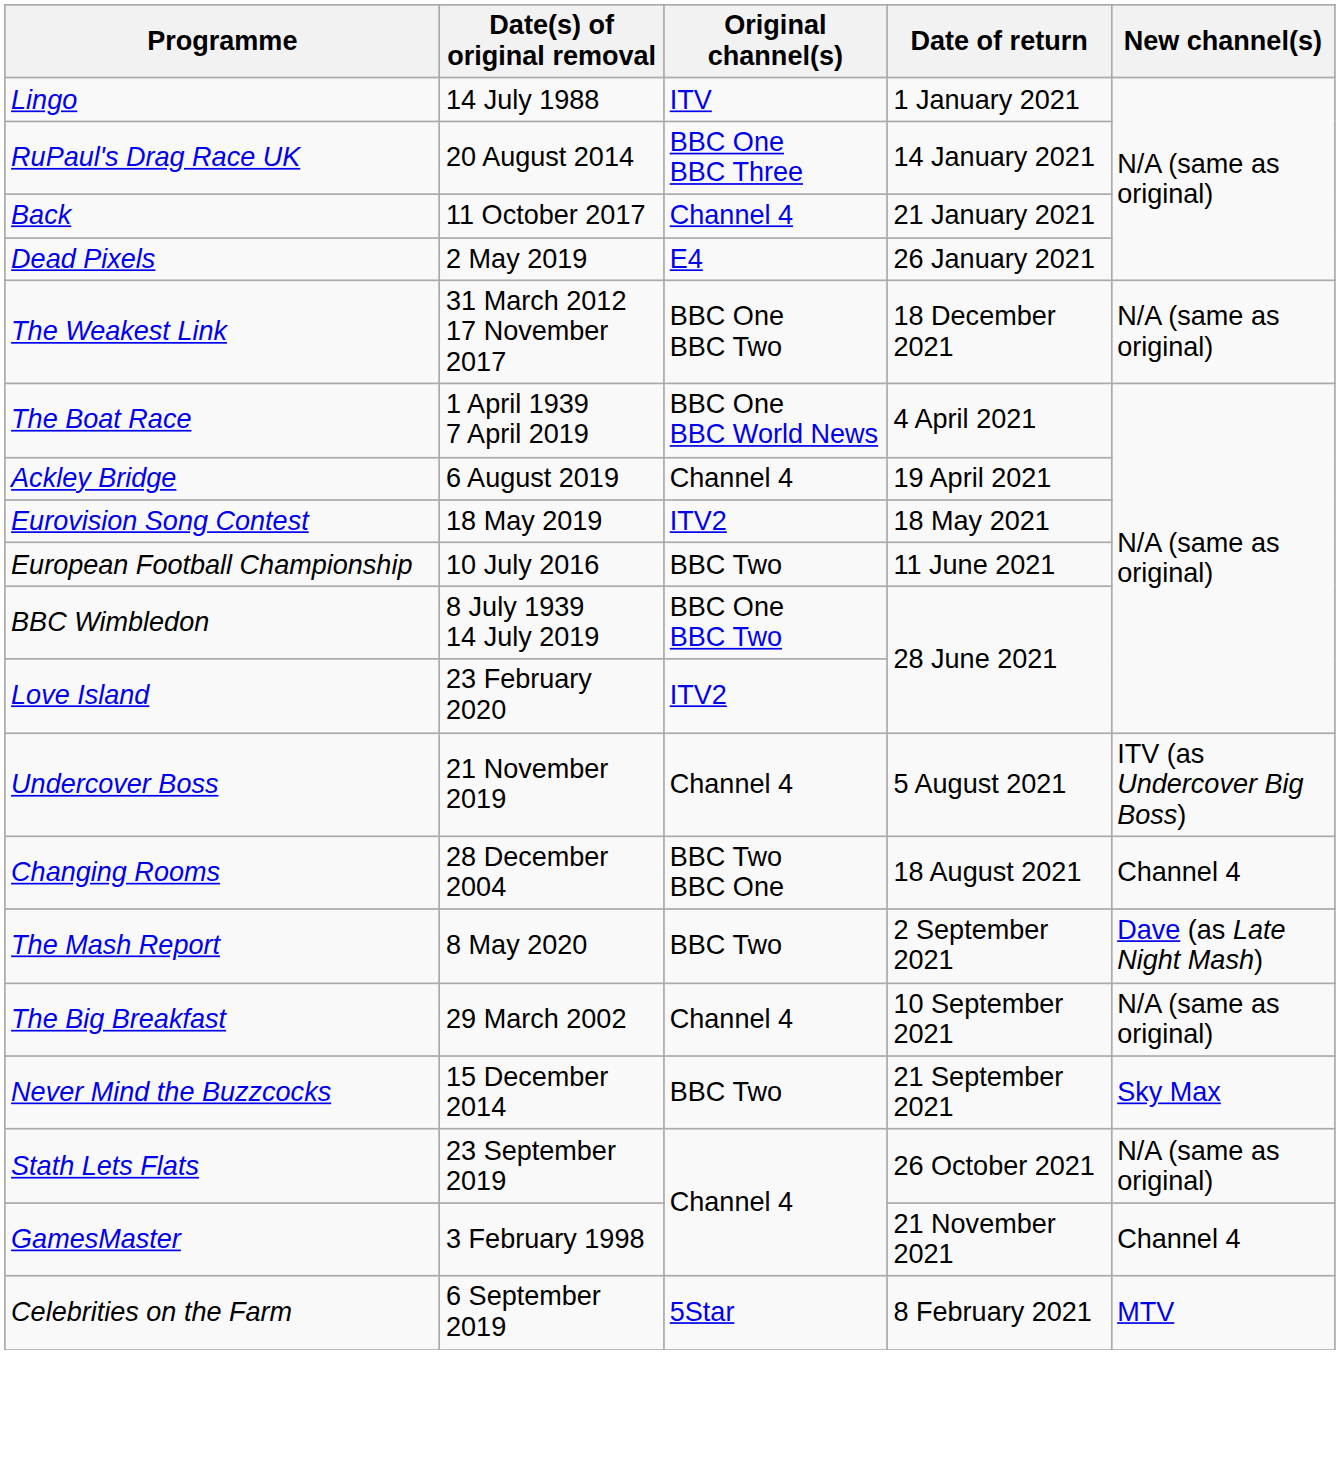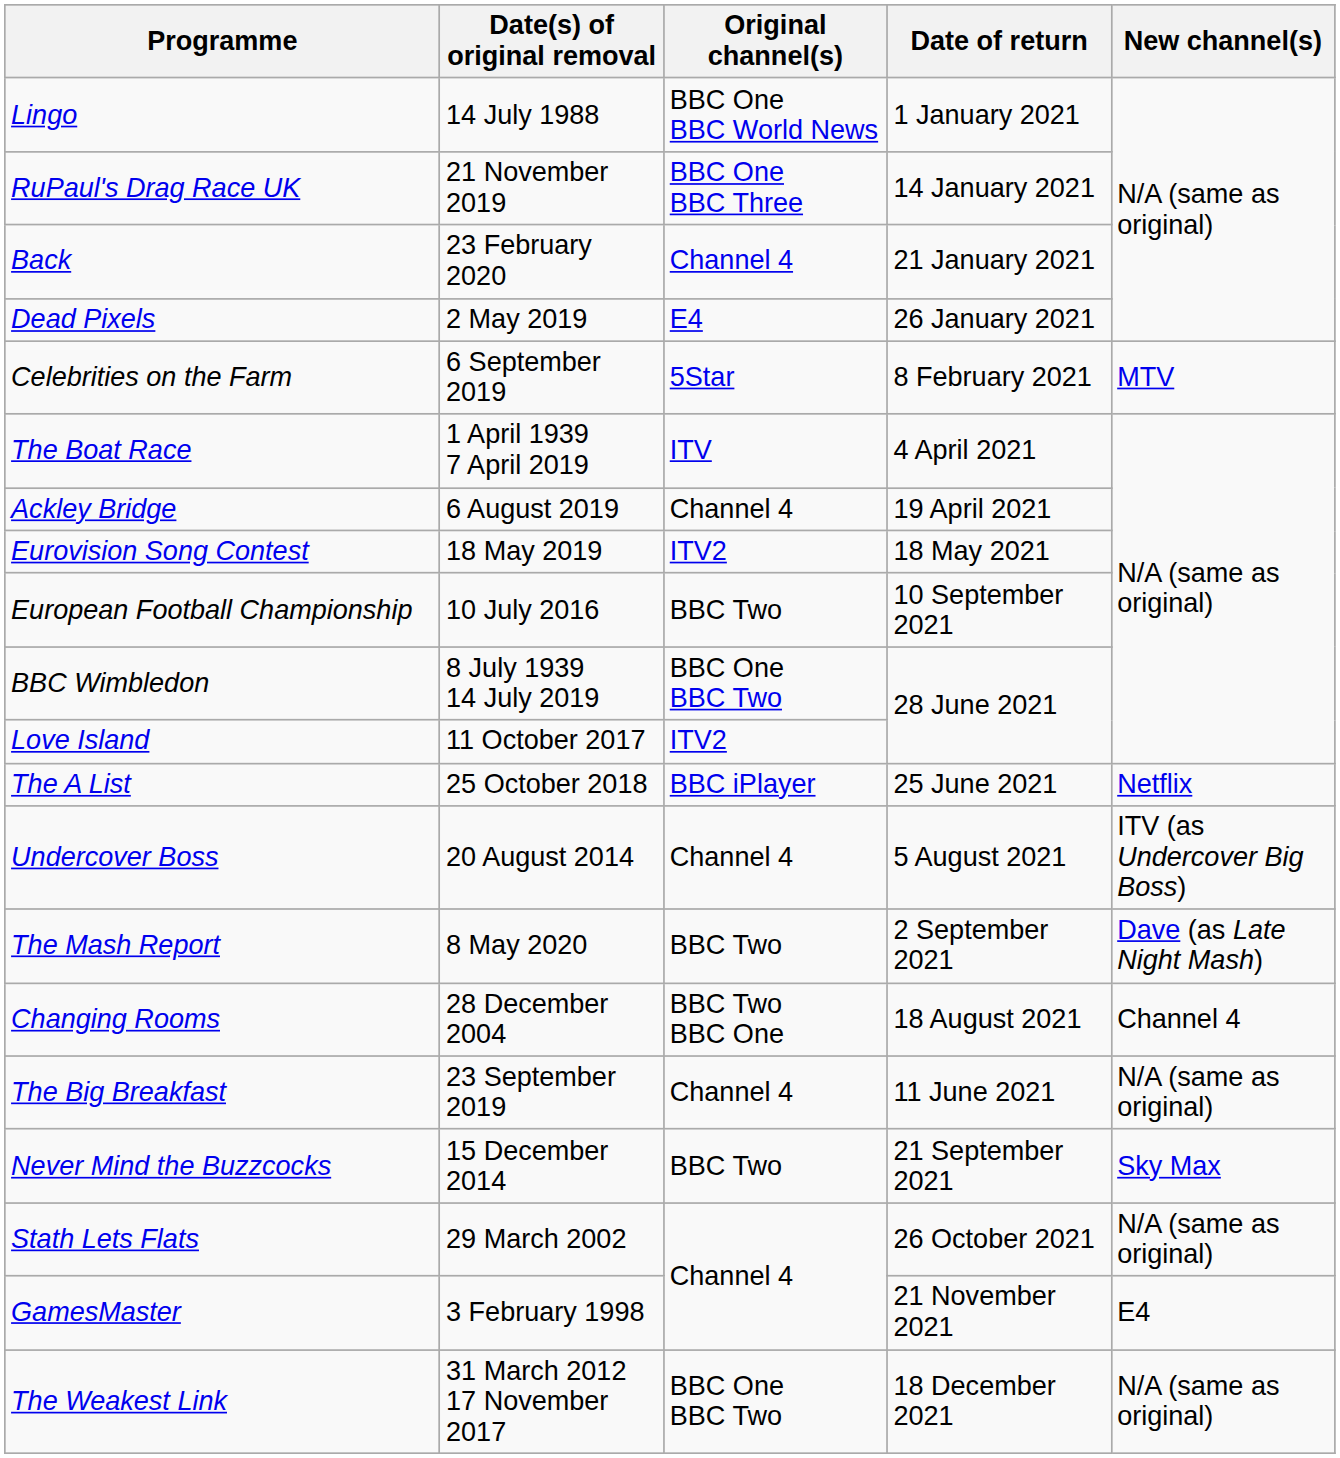 <table class="wikitable">
 <tr>
 <th width=250>Programme</th>
 <th width=125>Date(s) of original removal</th>
 <th width=125>Original channel(s)</th>
 <th width=125>Date of return</th>
 <th width=125>New channel(s)</th>
 </tr>
 <tr>
 <td><em><a href='#'>Lingo</a></em></td>
 <td>14 July 1988</td>
-<td><a href='#'>ITV</a></td>
+<td>BBC One<br><a href='#'>BBC World News</a></td>
 <td>1 January 2021</td>
 <td rowspan="4">N/A (same as original)</td>
 </tr>
 <tr>
 <td><em><a href='#'>RuPaul's Drag Race UK</a></em></td>
-<td>20 August 2014</td>
+<td>21 November 2019</td>
 <td><a href='#'>BBC One</a><br><a href='#'>BBC Three</a></td>
 <td>14 January 2021</td>
 </tr>
 <tr>
 <td><em><a href='#'>Back</a></em></td>
-<td>11 October 2017</td>
+<td>23 February 2020</td>
 <td><a href='#'>Channel 4</a></td>
 <td>21 January 2021</td>
 </tr>
 <tr>
 <td><em><a href='#'>Dead Pixels</a></em></td>
 <td>2 May 2019</td>
 <td><a href='#'>E4</a></td>
 <td>26 January 2021</td>
 </tr>
 <tr>
-<td><em><a href='#'>The Weakest Link</a></em></td>
-<td>31 March 2012<br>17 November 2017</td>
-<td>BBC One<br>BBC Two</td>
-<td>18 December 2021</td>
-<td>N/A (same as original)</td>
+<td><em>Celebrities on the Farm</em></td>
+<td>6 September 2019</td>
+<td><a href='#'>5Star</a></td>
+<td>8 February 2021</td>
+<td><a href='#'>MTV</a></td>
 </tr>
 <tr>
 <td><em><a href='#'>The Boat Race</a></em></td>
 <td>1 April 1939<br>7 April 2019</td>
-<td>BBC One<br><a href='#'>BBC World News</a></td>
+<td><a href='#'>ITV</a></td>
 <td>4 April 2021</td>
 <td rowspan="6">N/A (same as original)</td>
 </tr>
 <tr>
 <td><em><a href='#'>Ackley Bridge</a></em></td>
 <td>6 August 2019</td>
 <td>Channel 4</td>
 <td>19 April 2021</td>
 </tr>
 <tr>
 <td><em><a href='#'>Eurovision Song Contest</a></em></td>
 <td>18 May 2019</td>
 <td><a href='#'>ITV2</a></td>
 <td>18 May 2021</td>
 </tr>
 <tr>
 <td><em>European Football Championship</em></td>
 <td>10 July 2016</td>
 <td>BBC Two</td>
-<td>11 June 2021</td>
+<td>10 September 2021</td>
 </tr>
 <tr>
 <td><em>BBC Wimbledon</em></td>
 <td>8 July 1939<br>14 July 2019</td>
 <td>BBC One<br><a href='#'>BBC Two</a></td>
 <td rowspan="2">28 June 2021</td>
 </tr>
 <tr>
 <td><em><a href='#'>Love Island</a></em></td>
-<td>23 February 2020</td>
+<td>11 October 2017</td>
 <td><a href='#'>ITV2</a></td>
 </tr>
 <tr>
+<td><em><a href='#'>The A List</a></em></td>
+<td>25 October 2018</td>
+<td><a href='#'>BBC iPlayer</a></td>
+<td>25 June 2021</td>
+<td><a href='#'>Netflix</a></td>
+</tr>
+<tr>
 <td><em><a href='#'>Undercover Boss</a></em></td>
-<td>21 November 2019</td>
+<td>20 August 2014</td>
 <td>Channel 4</td>
 <td>5 August 2021</td>
 <td>ITV (as <em>Undercover Big Boss</em>)</td>
+</tr>
+<tr>
+<td><em><a href='#'>The Mash Report</a></em></td>
+<td>8 May 2020</td>
+<td>BBC Two</td>
+<td>2 September 2021</td>
+<td><a href='#'>Dave</a> (as <em>Late Night Mash</em>)</td>
 </tr>
 <tr>
 <td><em><a href='#'>Changing Rooms</a></em></td>
 <td>28 December 2004</td>
 <td>BBC Two<br>BBC One</td>
 <td>18 August 2021</td>
 <td>Channel 4</td>
 </tr>
 <tr>
-<td><em><a href='#'>The Mash Report</a></em></td>
-<td>8 May 2020</td>
-<td>BBC Two</td>
-<td>2 September 2021</td>
-<td><a href='#'>Dave</a> (as <em>Late Night Mash</em>)</td>
-</tr>
-<tr>
 <td><em><a href='#'>The Big Breakfast</a></em></td>
-<td>29 March 2002</td>
+<td>23 September 2019</td>
 <td>Channel 4</td>
-<td>10 September 2021</td>
+<td>11 June 2021</td>
 <td>N/A (same as original)</td>
 </tr>
 <tr>
 <td><em><a href='#'>Never Mind the Buzzcocks</a></em></td>
 <td>15 December 2014</td>
 <td>BBC Two</td>
 <td>21 September 2021</td>
 <td><a href='#'>Sky Max</a></td>
 </tr>
 <tr>
 <td><em><a href='#'>Stath Lets Flats</a></em></td>
-<td>23 September 2019</td>
+<td>29 March 2002</td>
 <td rowspan=2>Channel 4</td>
 <td>26 October 2021</td>
 <td>N/A (same as original)</td>
 </tr>
 <tr>
 <td><em><a href='#'>GamesMaster</a></em></td>
 <td>3 February 1998</td>
 <td>21 November 2021</td>
-<td>Channel 4</td>
+<td>E4</td>
 </tr>
 <tr>
-<td><em>Celebrities on the Farm</em></td>
-<td>6 September 2019</td>
-<td><a href='#'>5Star</a></td>
-<td>8 February 2021</td>
-<td><a href='#'>MTV</a></td>
+<td><em><a href='#'>The Weakest Link</a></em></td>
+<td>31 March 2012<br>17 November 2017</td>
+<td>BBC One<br>BBC Two</td>
+<td>18 December 2021</td>
+<td>N/A (same as original)</td>
 </tr>
 </table>
